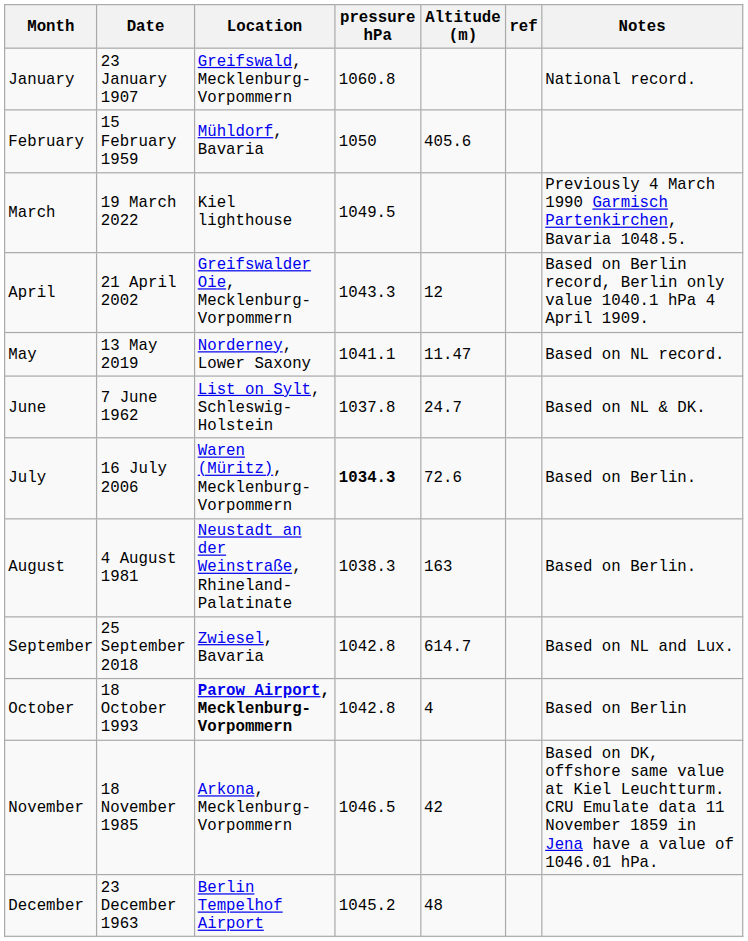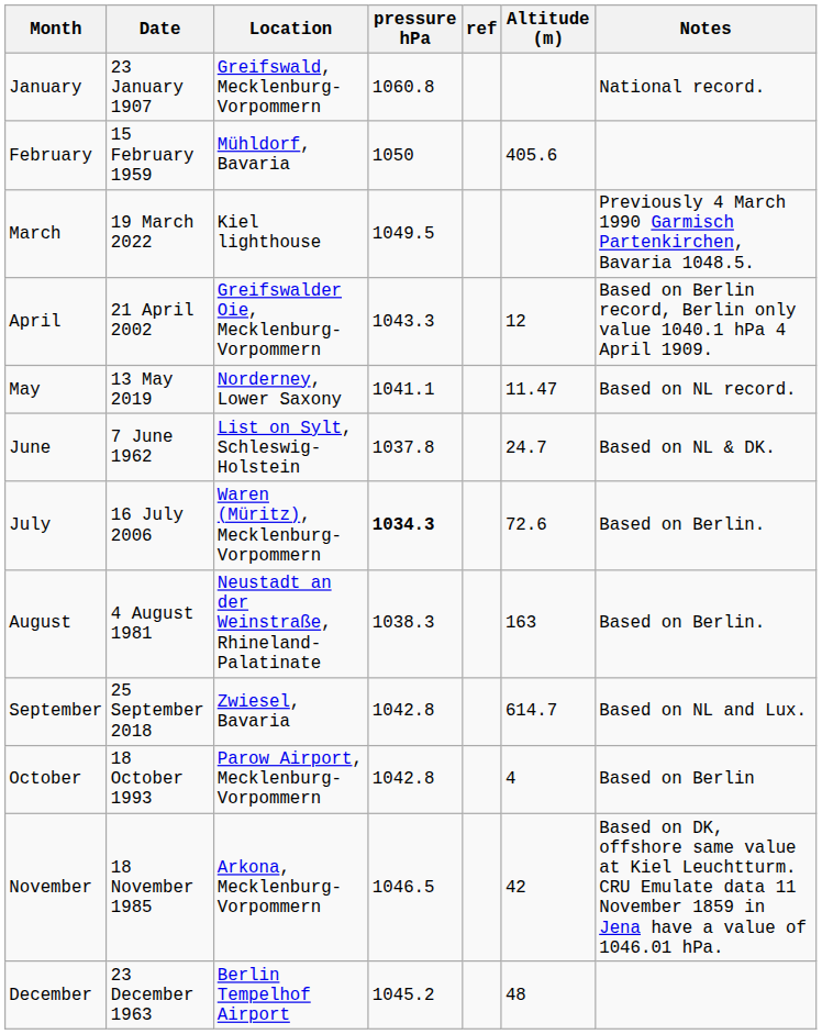 <table class="wikitable sortable">
 <tr>
 <th>Month</th>
 <th>Date</th>
 <th class="unsortable">Location</th>
 <th>pressure hPa</th>
+<th class="unsortable">ref</th>
 <th>Altitude (m)</th>
-<th class="unsortable">ref</th>
 <th>Notes</th>
 </tr>
 <tr>
 <td>January</td>
 <td>23 January 1907</td>
 <td><a href='#'>Greifswald</a>, Mecklenburg-Vorpommern</td>
 <td>1060.8</td>
 <td></td>
 <td></td>
 <td>National record.</td>
 </tr>
 <tr>
 <td>February</td>
 <td>15 February 1959</td>
 <td><a href='#'>Mühldorf</a>, Bavaria</td>
 <td>1050</td>
+<td></td>
 <td>405.6</td>
-<td></td>
 <td></td>
 </tr>
 <tr>
 <td>March</td>
 <td>19 March 2022</td>
 <td>Kiel lighthouse</td>
 <td>1049.5</td>
 <td></td>
 <td></td>
 <td>Previously 4 March 1990 <a href='#'>Garmisch Partenkirchen</a>, Bavaria 1048.5.</td>
 </tr>
 <tr>
 <td>April</td>
 <td>21 April 2002</td>
 <td><a href='#'>Greifswalder Oie</a>, Mecklenburg-Vorpommern</td>
 <td>1043.3</td>
+<td></td>
 <td>12</td>
-<td></td>
 <td>Based on Berlin record, Berlin only value 1040.1 hPa 4 April 1909.</td>
 </tr>
 <tr>
 <td>May</td>
 <td>13 May 2019</td>
 <td><a href='#'>Norderney</a>, Lower Saxony</td>
 <td>1041.1</td>
+<td></td>
 <td>11.47</td>
-<td></td>
 <td>Based on NL record.</td>
 </tr>
 <tr>
 <td>June</td>
 <td>7 June 1962</td>
 <td><a href='#'>List on Sylt</a>, Schleswig-Holstein</td>
 <td>1037.8</td>
+<td></td>
 <td>24.7</td>
-<td></td>
 <td>Based on NL & DK.</td>
 </tr>
 <tr>
 <td>July</td>
 <td>16 July 2006</td>
 <td><a href='#'>Waren (Müritz)</a>, Mecklenburg-Vorpommern</td>
 <td><strong>1034.3</strong></td>
+<td></td>
 <td>72.6</td>
-<td></td>
 <td>Based on Berlin.</td>
 </tr>
 <tr>
 <td>August</td>
 <td>4 August 1981</td>
 <td><a href='#'>Neustadt an der Weinstraße</a>, Rhineland-Palatinate</td>
 <td>1038.3</td>
+<td></td>
 <td>163</td>
-<td></td>
 <td>Based on Berlin.</td>
 </tr>
 <tr>
 <td>September</td>
 <td>25 September 2018</td>
 <td><a href='#'>Zwiesel</a>, Bavaria</td>
 <td>1042.8</td>
+<td></td>
 <td>614.7</td>
-<td></td>
 <td>Based on NL and Lux.</td>
 </tr>
 <tr>
 <td>October</td>
 <td>18 October 1993</td>
-<td><strong><a href='#'>Parow Airport</a>, Mecklenburg-Vorpommern</strong></td>
+<td><a href='#'>Parow Airport</a>, Mecklenburg-Vorpommern</td>
 <td>1042.8</td>
+<td></td>
 <td>4</td>
-<td></td>
 <td>Based on Berlin</td>
 </tr>
 <tr>
 <td>November</td>
 <td>18 November 1985</td>
 <td><a href='#'>Arkona</a>, Mecklenburg-Vorpommern</td>
 <td>1046.5</td>
+<td></td>
 <td>42</td>
-<td></td>
 <td>Based on DK, offshore same value at Kiel Leuchtturm. CRU Emulate data 11 November 1859 in <a href='#'>Jena</a> have a value of 1046.01 hPa.</td>
 </tr>
 <tr>
 <td>December</td>
 <td>23 December 1963</td>
 <td><a href='#'>Berlin Tempelhof Airport</a></td>
 <td>1045.2</td>
+<td></td>
 <td>48</td>
-<td></td>
 <td></td>
 </tr>
 </table>
